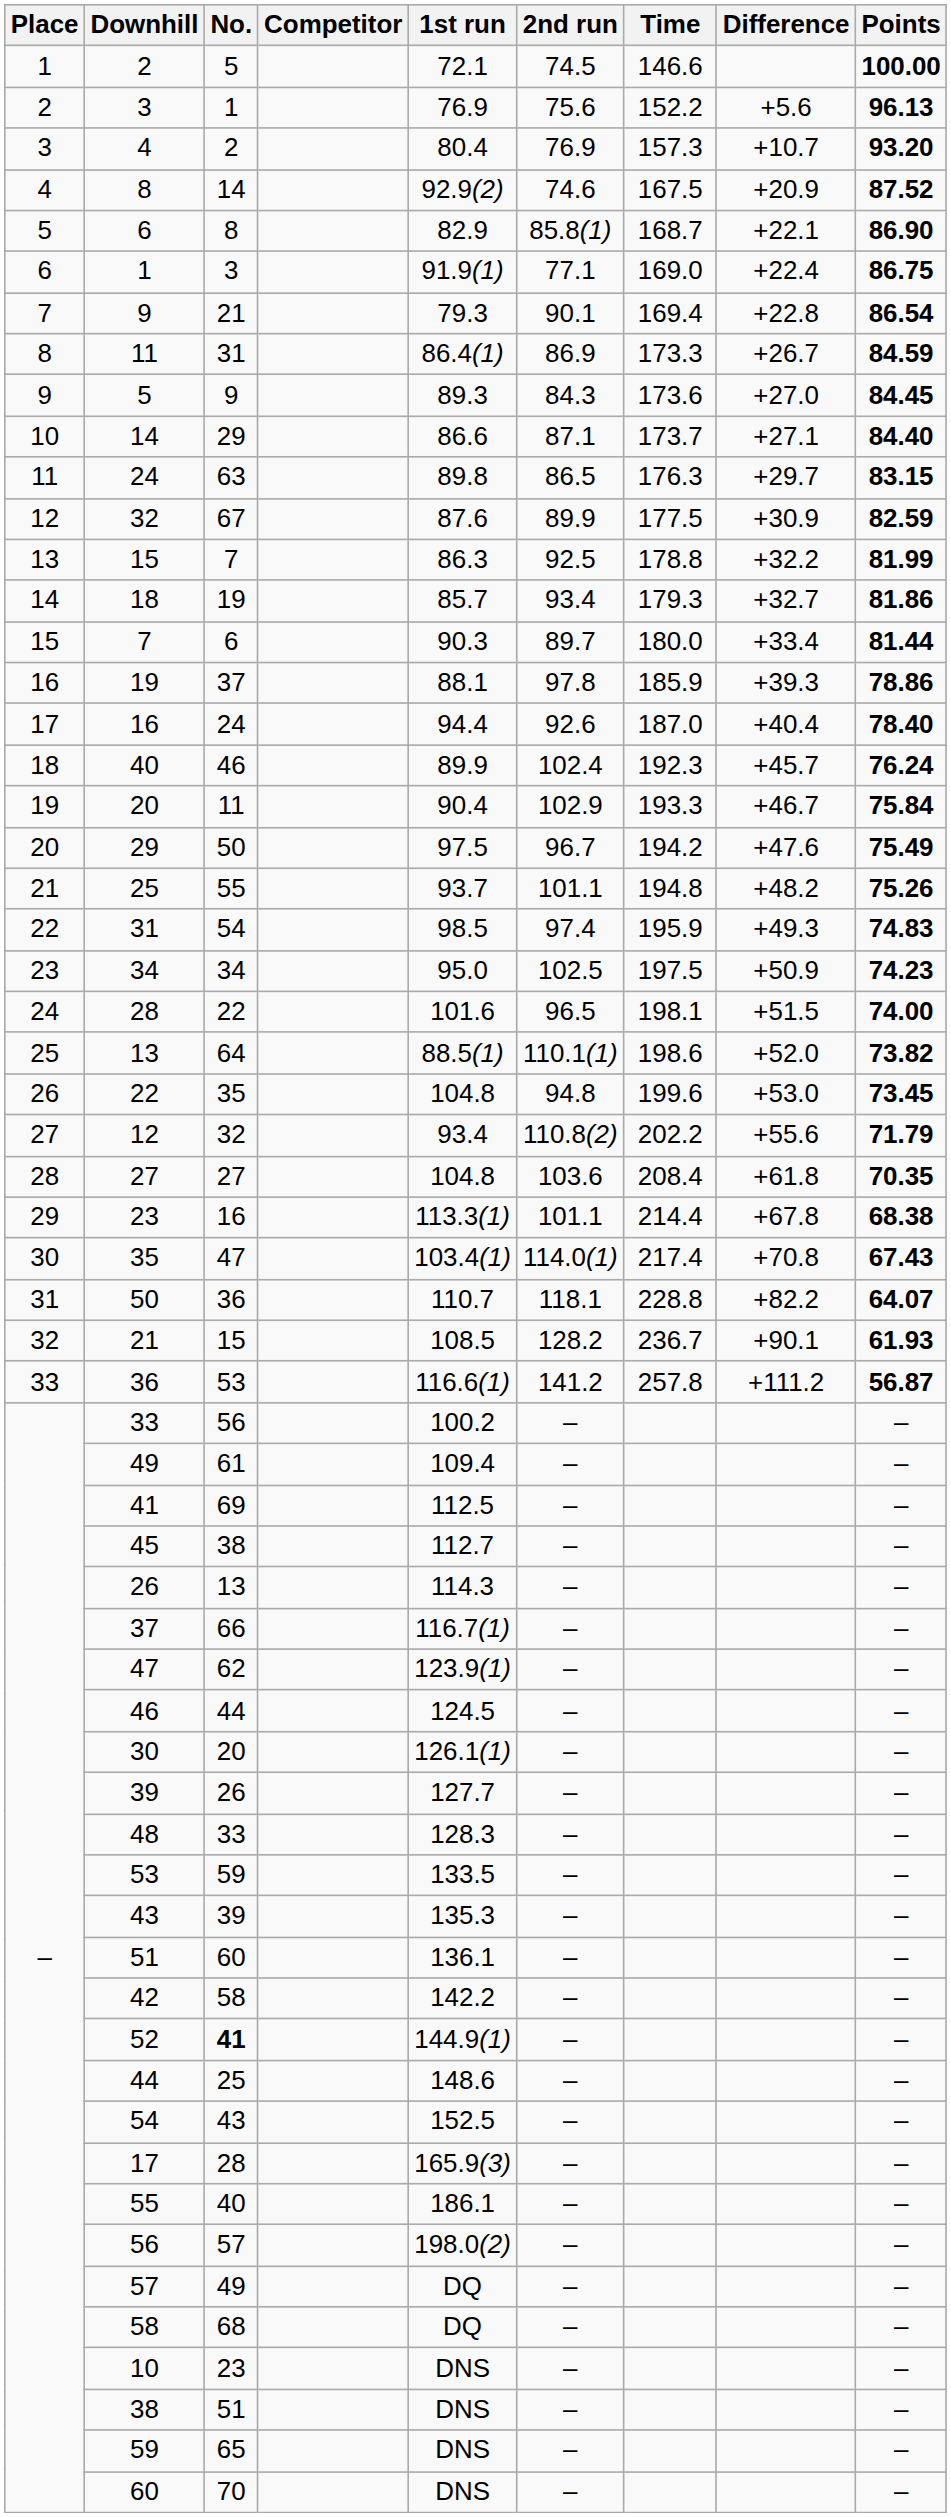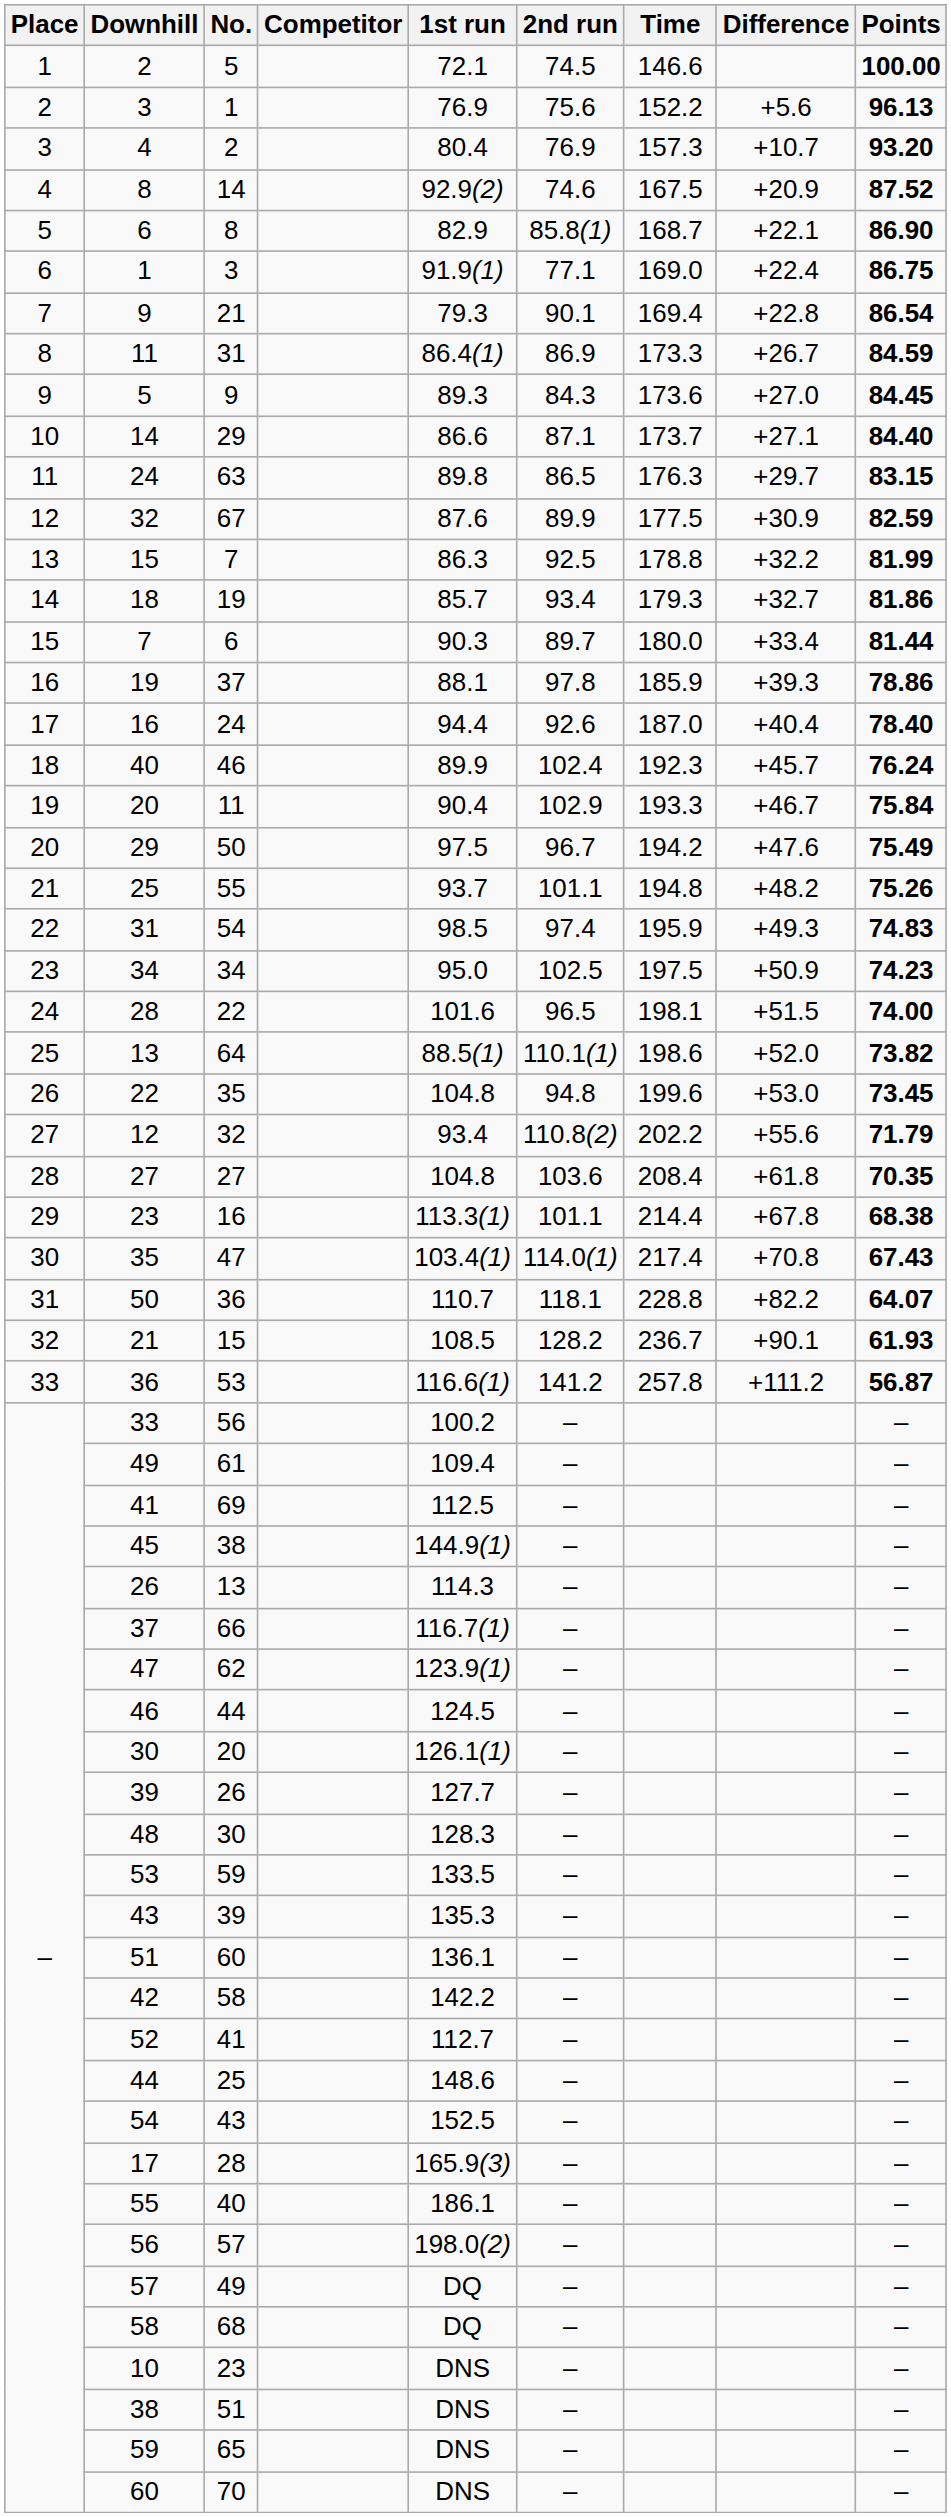 <table class=wikitable style="text-align:center">
 <tr>
 <th>Place</th>
 <th>Downhill</th>
 <th>No.</th>
 <th>Competitor</th>
 <th>1st run</th>
 <th>2nd run</th>
 <th width=50>Time</th>
 <th>Difference</th>
 <th>Points</th>
 </tr>
 <tr>
 <td>1</td>
 <td>2</td>
 <td>5</td>
 <td align=left></td>
 <td>72.1</td>
 <td>74.5</td>
 <td>146.6</td>
 <td></td>
 <td><strong>100.00</strong></td>
 </tr>
 <tr>
 <td>2</td>
 <td>3</td>
 <td>1</td>
 <td align=left></td>
 <td>76.9</td>
 <td>75.6</td>
 <td>152.2</td>
 <td>+5.6</td>
 <td><strong>96.13</strong></td>
 </tr>
 <tr>
 <td>3</td>
 <td>4</td>
 <td>2</td>
 <td align=left></td>
 <td>80.4</td>
 <td>76.9</td>
 <td>157.3</td>
 <td>+10.7</td>
 <td><strong>93.20</strong></td>
 </tr>
 <tr>
 <td>4</td>
 <td>8</td>
 <td>14</td>
 <td align=left></td>
 <td>92.9<em>(2)</em></td>
 <td>74.6</td>
 <td>167.5</td>
 <td>+20.9</td>
 <td><strong>87.52</strong></td>
 </tr>
 <tr>
 <td>5</td>
 <td>6</td>
 <td>8</td>
 <td align=left></td>
 <td>82.9</td>
 <td>85.8<em>(1)</em></td>
 <td>168.7</td>
 <td>+22.1</td>
 <td><strong>86.90</strong></td>
 </tr>
 <tr>
 <td>6</td>
 <td>1</td>
 <td>3</td>
 <td align=left></td>
 <td>91.9<em>(1)</em></td>
 <td>77.1</td>
 <td>169.0</td>
 <td>+22.4</td>
 <td><strong>86.75</strong></td>
 </tr>
 <tr>
 <td>7</td>
 <td>9</td>
 <td>21</td>
 <td align=left></td>
 <td>79.3</td>
 <td>90.1</td>
 <td>169.4</td>
 <td>+22.8</td>
 <td><strong>86.54</strong></td>
 </tr>
 <tr>
 <td>8</td>
 <td>11</td>
 <td>31</td>
 <td align=left></td>
 <td>86.4<em>(1)</em></td>
 <td>86.9</td>
 <td>173.3</td>
 <td>+26.7</td>
 <td><strong>84.59</strong></td>
 </tr>
 <tr>
 <td>9</td>
 <td>5</td>
 <td>9</td>
 <td align=left></td>
 <td>89.3</td>
 <td>84.3</td>
 <td>173.6</td>
 <td>+27.0</td>
 <td><strong>84.45</strong></td>
 </tr>
 <tr>
 <td>10</td>
 <td>14</td>
 <td>29</td>
 <td align=left></td>
 <td>86.6</td>
 <td>87.1</td>
 <td>173.7</td>
 <td>+27.1</td>
 <td><strong>84.40</strong></td>
 </tr>
 <tr>
 <td>11</td>
 <td>24</td>
 <td>63</td>
 <td align=left></td>
 <td>89.8</td>
 <td>86.5</td>
 <td>176.3</td>
 <td>+29.7</td>
 <td><strong>83.15</strong></td>
 </tr>
 <tr>
 <td>12</td>
 <td>32</td>
 <td>67</td>
 <td align=left></td>
 <td>87.6</td>
 <td>89.9</td>
 <td>177.5</td>
 <td>+30.9</td>
 <td><strong>82.59</strong></td>
 </tr>
 <tr>
 <td>13</td>
 <td>15</td>
 <td>7</td>
 <td align=left></td>
 <td>86.3</td>
 <td>92.5</td>
 <td>178.8</td>
 <td>+32.2</td>
 <td><strong>81.99</strong></td>
 </tr>
 <tr>
 <td>14</td>
 <td>18</td>
 <td>19</td>
 <td align=left></td>
 <td>85.7</td>
 <td>93.4</td>
 <td>179.3</td>
 <td>+32.7</td>
 <td><strong>81.86</strong></td>
 </tr>
 <tr>
 <td>15</td>
 <td>7</td>
 <td>6</td>
 <td align=left></td>
 <td>90.3</td>
 <td>89.7</td>
 <td>180.0</td>
 <td>+33.4</td>
 <td><strong>81.44</strong></td>
 </tr>
 <tr>
 <td>16</td>
 <td>19</td>
 <td>37</td>
 <td align=left></td>
 <td>88.1</td>
 <td>97.8</td>
 <td>185.9</td>
 <td>+39.3</td>
 <td><strong>78.86</strong></td>
 </tr>
 <tr>
 <td>17</td>
 <td>16</td>
 <td>24</td>
 <td align=left></td>
 <td>94.4</td>
 <td>92.6</td>
 <td>187.0</td>
 <td>+40.4</td>
 <td><strong>78.40</strong></td>
 </tr>
 <tr>
 <td>18</td>
 <td>40</td>
 <td>46</td>
 <td align=left></td>
 <td>89.9</td>
 <td>102.4</td>
 <td>192.3</td>
 <td>+45.7</td>
 <td><strong>76.24</strong></td>
 </tr>
 <tr>
 <td>19</td>
 <td>20</td>
 <td>11</td>
 <td align=left></td>
 <td>90.4</td>
 <td>102.9</td>
 <td>193.3</td>
 <td>+46.7</td>
 <td><strong>75.84</strong></td>
 </tr>
 <tr>
 <td>20</td>
 <td>29</td>
 <td>50</td>
 <td align=left></td>
 <td>97.5</td>
 <td>96.7</td>
 <td>194.2</td>
 <td>+47.6</td>
 <td><strong>75.49</strong></td>
 </tr>
 <tr>
 <td>21</td>
 <td>25</td>
 <td>55</td>
 <td align=left></td>
 <td>93.7</td>
 <td>101.1</td>
 <td>194.8</td>
 <td>+48.2</td>
 <td><strong>75.26</strong></td>
 </tr>
 <tr>
 <td>22</td>
 <td>31</td>
 <td>54</td>
 <td align=left></td>
 <td>98.5</td>
 <td>97.4</td>
 <td>195.9</td>
 <td>+49.3</td>
 <td><strong>74.83</strong></td>
 </tr>
 <tr>
 <td>23</td>
 <td>34</td>
 <td>34</td>
 <td align=left></td>
 <td>95.0</td>
 <td>102.5</td>
 <td>197.5</td>
 <td>+50.9</td>
 <td><strong>74.23</strong></td>
 </tr>
 <tr>
 <td>24</td>
 <td>28</td>
 <td>22</td>
 <td align=left></td>
 <td>101.6</td>
 <td>96.5</td>
 <td>198.1</td>
 <td>+51.5</td>
 <td><strong>74.00</strong></td>
 </tr>
 <tr>
 <td>25</td>
 <td>13</td>
 <td>64</td>
 <td align=left></td>
 <td>88.5<em>(1)</em></td>
 <td>110.1<em>(1)</em></td>
 <td>198.6</td>
 <td>+52.0</td>
 <td><strong>73.82</strong></td>
 </tr>
 <tr>
 <td>26</td>
 <td>22</td>
 <td>35</td>
 <td align=left></td>
 <td>104.8</td>
 <td>94.8</td>
 <td>199.6</td>
 <td>+53.0</td>
 <td><strong>73.45</strong></td>
 </tr>
 <tr>
 <td>27</td>
 <td>12</td>
 <td>32</td>
 <td align=left></td>
 <td>93.4</td>
 <td>110.8<em>(2)</em></td>
 <td>202.2</td>
 <td>+55.6</td>
 <td><strong>71.79</strong></td>
 </tr>
 <tr>
 <td>28</td>
 <td>27</td>
 <td>27</td>
 <td align=left></td>
 <td>104.8</td>
 <td>103.6</td>
 <td>208.4</td>
 <td>+61.8</td>
 <td><strong>70.35</strong></td>
 </tr>
 <tr>
 <td>29</td>
 <td>23</td>
 <td>16</td>
 <td align=left></td>
 <td>113.3<em>(1)</em></td>
 <td>101.1</td>
 <td>214.4</td>
 <td>+67.8</td>
 <td><strong>68.38</strong></td>
 </tr>
 <tr>
 <td>30</td>
 <td>35</td>
 <td>47</td>
 <td align=left></td>
 <td>103.4<em>(1)</em></td>
 <td>114.0<em>(1)</em></td>
 <td>217.4</td>
 <td>+70.8</td>
 <td><strong>67.43</strong></td>
 </tr>
 <tr>
 <td>31</td>
 <td>50</td>
 <td>36</td>
 <td align=left></td>
 <td>110.7</td>
 <td>118.1</td>
 <td>228.8</td>
 <td>+82.2</td>
 <td><strong>64.07</strong></td>
 </tr>
 <tr>
 <td>32</td>
 <td>21</td>
 <td>15</td>
 <td align=left></td>
 <td>108.5</td>
 <td>128.2</td>
 <td>236.7</td>
 <td>+90.1</td>
 <td><strong>61.93</strong></td>
 </tr>
 <tr>
 <td>33</td>
 <td>36</td>
 <td>53</td>
 <td align=left></td>
 <td>116.6<em>(1)</em></td>
 <td>141.2</td>
 <td>257.8</td>
 <td>+111.2</td>
 <td><strong>56.87</strong></td>
 </tr>
 <tr>
 <td rowspan=27>–</td>
 <td>33</td>
 <td>56</td>
 <td align=left></td>
 <td>100.2</td>
 <td>–</td>
 <td></td>
 <td></td>
 <td>–</td>
 </tr>
 <tr>
 <td>49</td>
 <td>61</td>
 <td align=left></td>
 <td>109.4</td>
 <td>–</td>
 <td></td>
 <td></td>
 <td>–</td>
 </tr>
 <tr>
 <td>41</td>
 <td>69</td>
 <td align=left></td>
 <td>112.5</td>
 <td>–</td>
 <td></td>
 <td></td>
 <td>–</td>
 </tr>
 <tr>
 <td>45</td>
 <td>38</td>
 <td align=left></td>
-<td>112.7</td>
+<td>144.9<em>(1)</em></td>
 <td>–</td>
 <td></td>
 <td></td>
 <td>–</td>
 </tr>
 <tr>
 <td>26</td>
 <td>13</td>
 <td align=left></td>
 <td>114.3</td>
 <td>–</td>
 <td></td>
 <td></td>
 <td>–</td>
 </tr>
 <tr>
 <td>37</td>
 <td>66</td>
 <td align=left></td>
 <td>116.7<em>(1)</em></td>
 <td>–</td>
 <td></td>
 <td></td>
 <td>–</td>
 </tr>
 <tr>
 <td>47</td>
 <td>62</td>
 <td align=left></td>
 <td>123.9<em>(1)</em></td>
 <td>–</td>
 <td></td>
 <td></td>
 <td>–</td>
 </tr>
 <tr>
 <td>46</td>
 <td>44</td>
 <td align=left></td>
 <td>124.5</td>
 <td>–</td>
 <td></td>
 <td></td>
 <td>–</td>
 </tr>
 <tr>
 <td>30</td>
 <td>20</td>
 <td align=left></td>
 <td>126.1<em>(1)</em></td>
 <td>–</td>
 <td></td>
 <td></td>
 <td>–</td>
 </tr>
 <tr>
 <td>39</td>
 <td>26</td>
 <td align=left></td>
 <td>127.7</td>
 <td>–</td>
 <td></td>
 <td></td>
 <td>–</td>
 </tr>
 <tr>
 <td>48</td>
-<td>33</td>
+<td>30</td>
 <td align=left></td>
 <td>128.3</td>
 <td>–</td>
 <td></td>
 <td></td>
 <td>–</td>
 </tr>
 <tr>
 <td>53</td>
 <td>59</td>
 <td align=left></td>
 <td>133.5</td>
 <td>–</td>
 <td></td>
 <td></td>
 <td>–</td>
 </tr>
 <tr>
 <td>43</td>
 <td>39</td>
 <td align=left></td>
 <td>135.3</td>
 <td>–</td>
 <td></td>
 <td></td>
 <td>–</td>
 </tr>
 <tr>
 <td>51</td>
 <td>60</td>
 <td align=left></td>
 <td>136.1</td>
 <td>–</td>
 <td></td>
 <td></td>
 <td>–</td>
 </tr>
 <tr>
 <td>42</td>
 <td>58</td>
 <td align=left></td>
 <td>142.2</td>
 <td>–</td>
 <td></td>
 <td></td>
 <td>–</td>
 </tr>
 <tr>
 <td>52</td>
-<td><strong>41</strong></td>
+<td>41</td>
 <td align=left></td>
-<td>144.9<em>(1)</em></td>
+<td>112.7</td>
 <td>–</td>
 <td></td>
 <td></td>
 <td>–</td>
 </tr>
 <tr>
 <td>44</td>
 <td>25</td>
 <td align=left></td>
 <td>148.6</td>
 <td>–</td>
 <td></td>
 <td></td>
 <td>–</td>
 </tr>
 <tr>
 <td>54</td>
 <td>43</td>
 <td align=left></td>
 <td>152.5</td>
 <td>–</td>
 <td></td>
 <td></td>
 <td>–</td>
 </tr>
 <tr>
 <td>17</td>
 <td>28</td>
 <td align=left></td>
 <td>165.9<em>(3)</em></td>
 <td>–</td>
 <td></td>
 <td></td>
 <td>–</td>
 </tr>
 <tr>
 <td>55</td>
 <td>40</td>
 <td align=left></td>
 <td>186.1</td>
 <td>–</td>
 <td></td>
 <td></td>
 <td>–</td>
 </tr>
 <tr>
 <td>56</td>
 <td>57</td>
 <td align=left></td>
 <td>198.0<em>(2)</em></td>
 <td>–</td>
 <td></td>
 <td></td>
 <td>–</td>
 </tr>
 <tr>
 <td>57</td>
 <td>49</td>
 <td align=left></td>
 <td>DQ</td>
 <td>–</td>
 <td></td>
 <td></td>
 <td>–</td>
 </tr>
 <tr>
 <td>58</td>
 <td>68</td>
 <td align=left></td>
 <td>DQ</td>
 <td>–</td>
 <td></td>
 <td></td>
 <td>–</td>
 </tr>
 <tr>
 <td>10</td>
 <td>23</td>
 <td align=left></td>
 <td>DNS</td>
 <td>–</td>
 <td></td>
 <td></td>
 <td>–</td>
 </tr>
 <tr>
 <td>38</td>
 <td>51</td>
 <td align=left></td>
 <td>DNS</td>
 <td>–</td>
 <td></td>
 <td></td>
 <td>–</td>
 </tr>
 <tr>
 <td>59</td>
 <td>65</td>
 <td align=left></td>
 <td>DNS</td>
 <td>–</td>
 <td></td>
 <td></td>
 <td>–</td>
 </tr>
 <tr>
 <td>60</td>
 <td>70</td>
 <td align=left></td>
 <td>DNS</td>
 <td>–</td>
 <td></td>
 <td></td>
 <td>–</td>
 </tr>
 </table>
